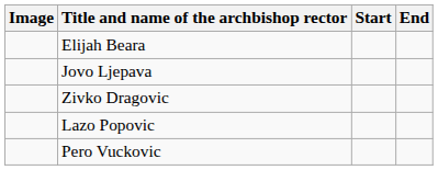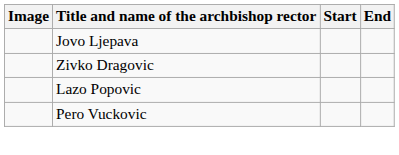 <table class="wikitable">
 <tr>
 <th>Image</th>
 <th>Title and name of the archbishop rector</th>
 <th>Start</th>
 <th>End</th>
-</tr>
-<tr>
-<td></td>
-<td>Elijah Beara</td>
-<td></td>
-<td></td>
 </tr>
 <tr>
 <td></td>
 <td>Jovo Ljepava</td>
 <td></td>
 </tr>
 <tr>
 <td></td>
 <td>Zivko Dragovic</td>
 <td></td>
 <td></td>
 </tr>
 <tr>
 <td></td>
 <td>Lazo Popovic</td>
 <td></td>
 <td></td>
 </tr>
 <tr>
 <td></td>
 <td>Pero Vuckovic</td>
 <td></td>
 <td></td>
 </tr>
 </table>
